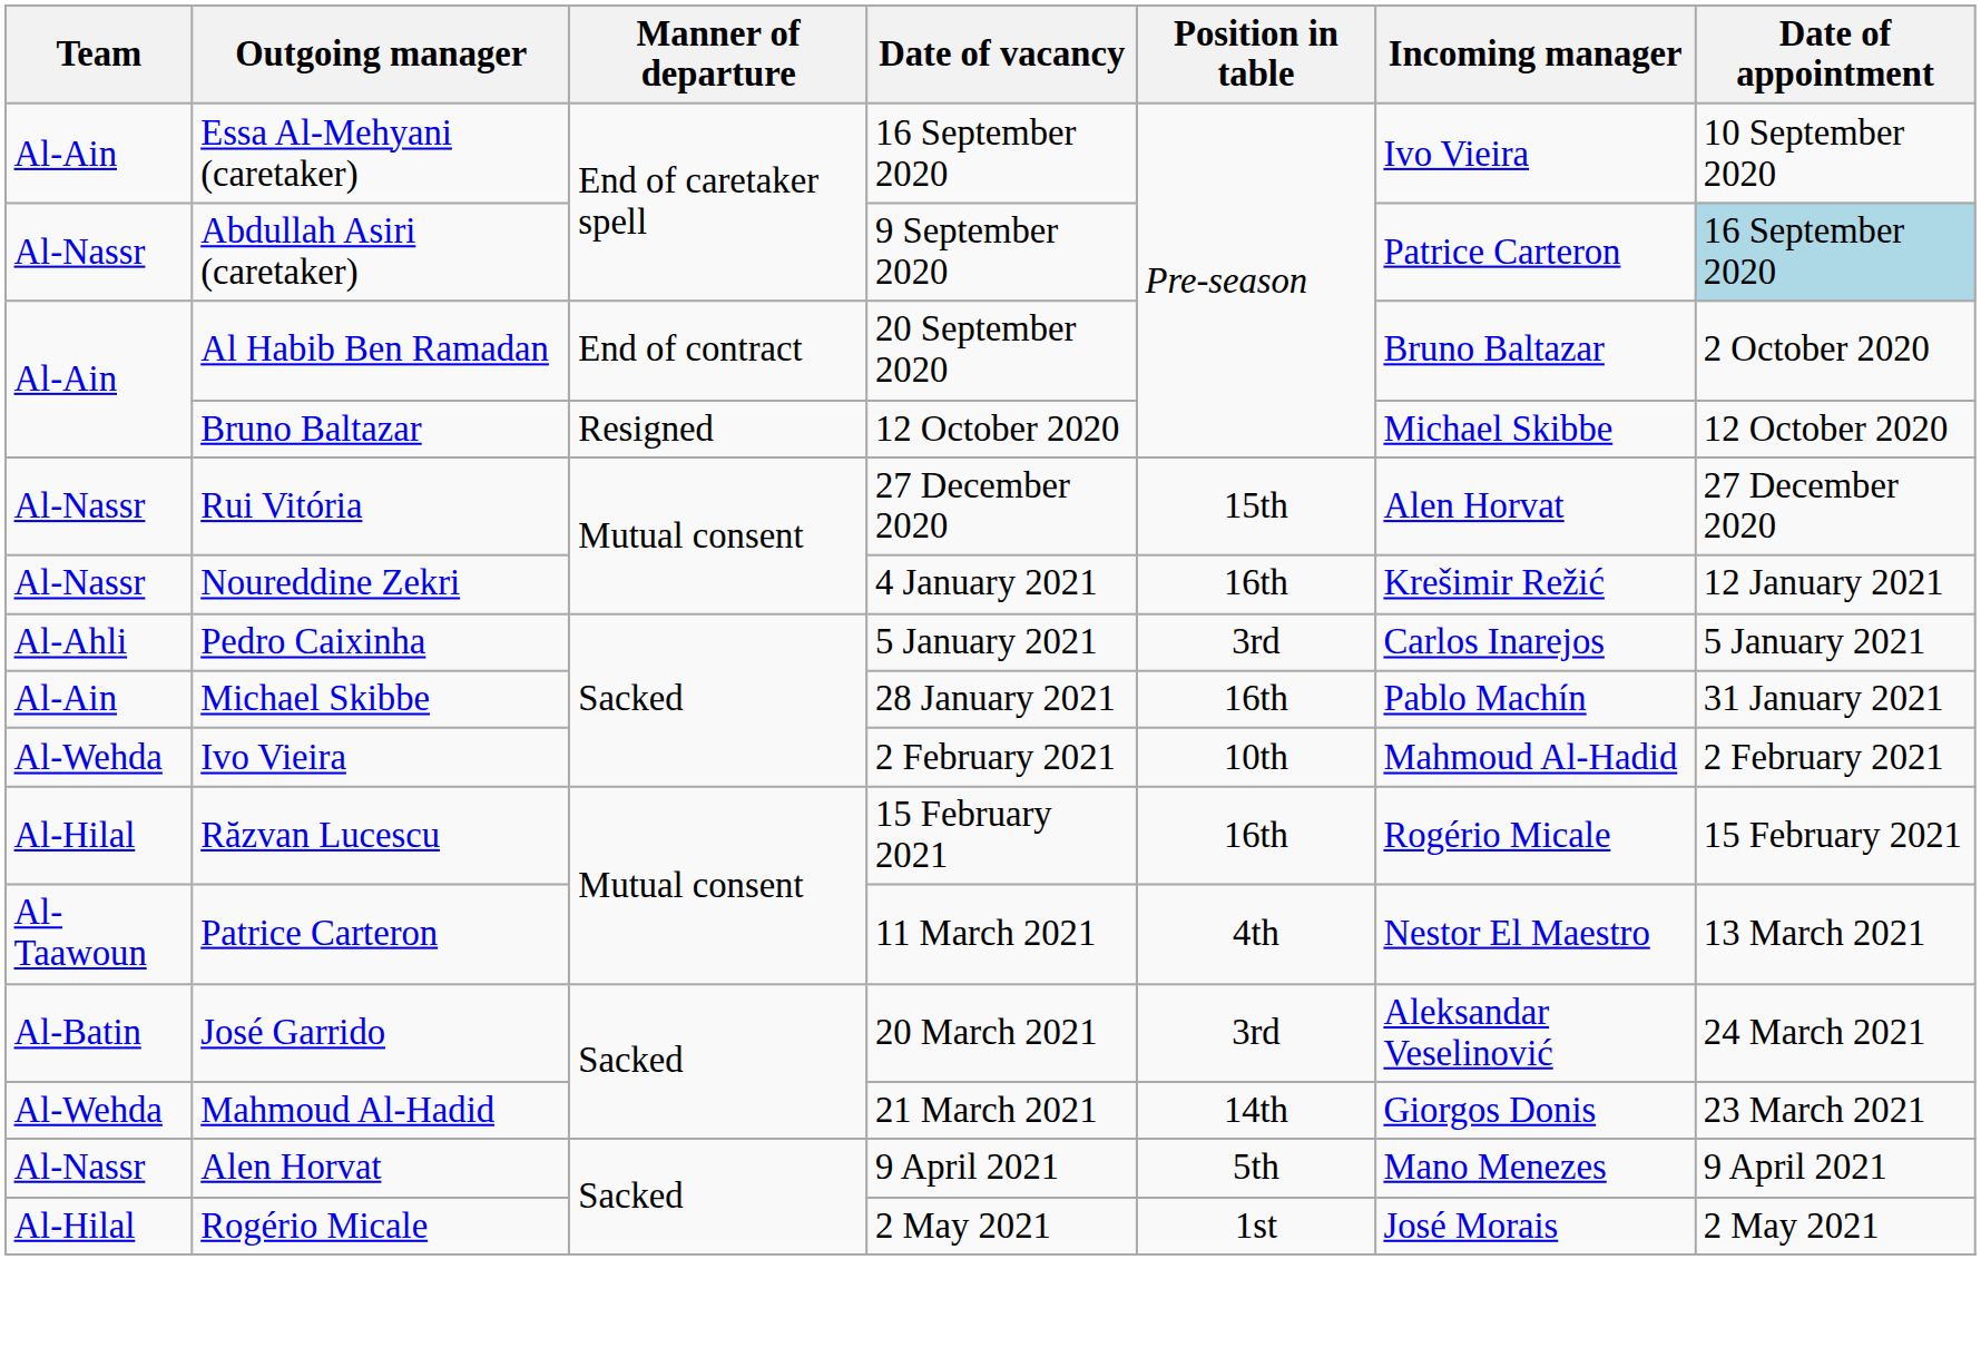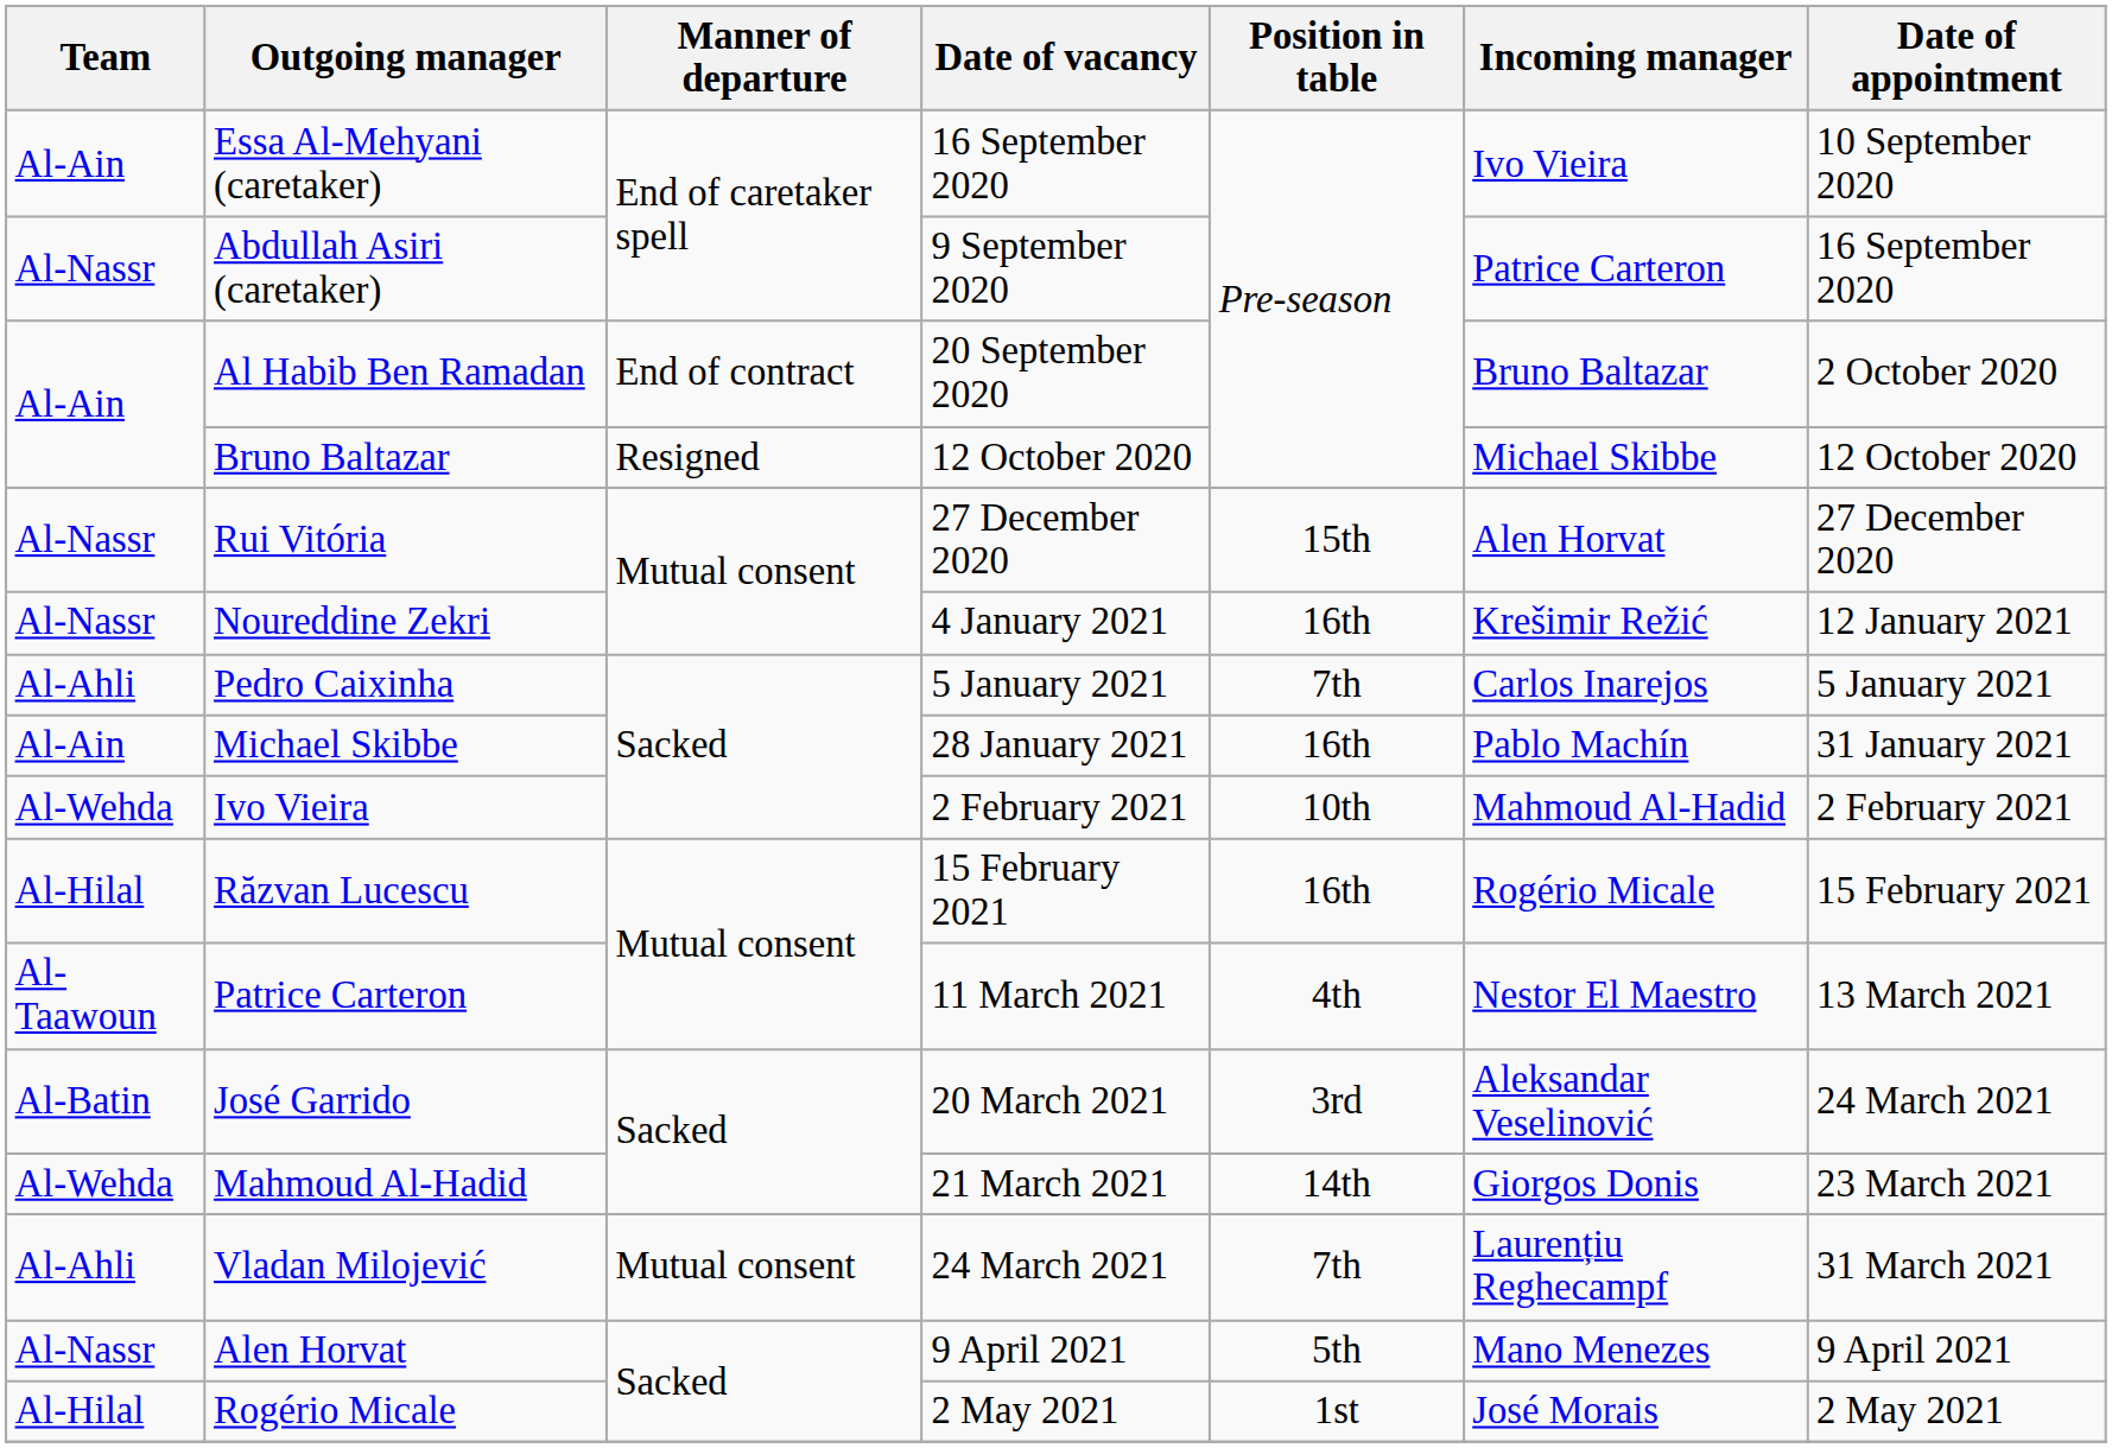 <table class="wikitable sortable">
 <tr>
 <th>Team</th>
 <th>Outgoing manager</th>
 <th>Manner of<br>departure</th>
 <th>Date of vacancy</th>
 <th>Position in table</th>
 <th>Incoming manager</th>
 <th>Date of<br>appointment</th>
 </tr>
 <tr>
 <td><a href='#'>Al-Ain</a></td>
 <td> <a href='#'>Essa Al-Mehyani</a> (caretaker)</td>
 <td rowspan=2>End of caretaker spell</td>
 <td>16 September 2020</td>
 <td rowspan=4><em>Pre-season</em></td>
 <td> <a href='#'>Ivo Vieira</a></td>
 <td>10 September 2020</td>
 </tr>
 <tr>
 <td><a href='#'>Al-Nassr</a></td>
 <td> <a href='#'>Abdullah Asiri</a> (caretaker)</td>
 <td>9 September 2020</td>
 <td> <a href='#'>Patrice Carteron</a></td>
-<td style="background: lightblue;">16 September 2020</td>
+<td>16 September 2020</td>
 </tr>
 <tr>
 <td rowspan=2><a href='#'>Al-Ain</a></td>
 <td> <a href='#'>Al Habib Ben Ramadan</a></td>
 <td>End of contract</td>
 <td>20 September 2020</td>
 <td> <a href='#'>Bruno Baltazar</a></td>
 <td>2 October 2020</td>
 </tr>
 <tr>
 <td> <a href='#'>Bruno Baltazar</a></td>
 <td>Resigned</td>
 <td>12 October 2020</td>
 <td> <a href='#'>Michael Skibbe</a></td>
 <td>12 October 2020</td>
 </tr>
 <tr>
 <td><a href='#'>Al-Nassr</a></td>
 <td> <a href='#'>Rui Vitória</a></td>
 <td rowspan=2>Mutual consent</td>
 <td>27 December 2020</td>
 <td align=center>15th</td>
 <td> <a href='#'>Alen Horvat</a></td>
 <td>27 December 2020</td>
 </tr>
 <tr>
 <td><a href='#'>Al-Nassr</a></td>
 <td> <a href='#'>Noureddine Zekri</a></td>
 <td>4 January 2021</td>
 <td align=center>16th</td>
 <td> <a href='#'>Krešimir Režić</a></td>
 <td>12 January 2021</td>
 </tr>
 <tr>
 <td><a href='#'>Al-Ahli</a></td>
 <td> <a href='#'>Pedro Caixinha</a></td>
 <td rowspan=3>Sacked</td>
 <td>5 January 2021</td>
-<td align=center>3rd</td>
+<td align=center>7th</td>
 <td> <a href='#'>Carlos Inarejos</a></td>
 <td>5 January 2021</td>
 </tr>
 <tr>
 <td><a href='#'>Al-Ain</a></td>
 <td> <a href='#'>Michael Skibbe</a></td>
 <td>28 January 2021</td>
 <td align=center>16th</td>
 <td> <a href='#'>Pablo Machín</a></td>
 <td>31 January 2021</td>
 </tr>
 <tr>
 <td><a href='#'>Al-Wehda</a></td>
 <td> <a href='#'>Ivo Vieira</a></td>
 <td>2 February 2021</td>
 <td align=center>10th</td>
 <td> <a href='#'>Mahmoud Al-Hadid</a></td>
 <td>2 February 2021</td>
 </tr>
 <tr>
 <td><a href='#'>Al-Hilal</a></td>
 <td> <a href='#'>Răzvan Lucescu</a></td>
 <td rowspan=2>Mutual consent</td>
 <td>15 February 2021</td>
 <td align=center>16th</td>
 <td> <a href='#'>Rogério Micale</a></td>
 <td>15 February 2021</td>
 </tr>
 <tr>
 <td><a href='#'>Al-Taawoun</a></td>
 <td> <a href='#'>Patrice Carteron</a></td>
 <td>11 March 2021</td>
 <td align=center>4th</td>
 <td> <a href='#'>Nestor El Maestro</a></td>
 <td>13 March 2021</td>
 </tr>
 <tr>
 <td><a href='#'>Al-Batin</a></td>
 <td> <a href='#'>José Garrido</a></td>
 <td rowspan=2>Sacked</td>
 <td>20 March 2021</td>
 <td align=center>3rd</td>
 <td> <a href='#'>Aleksandar Veselinović</a></td>
 <td>24 March 2021</td>
 </tr>
 <tr>
 <td><a href='#'>Al-Wehda</a></td>
 <td> <a href='#'>Mahmoud Al-Hadid</a></td>
 <td>21 March 2021</td>
 <td align=center>14th</td>
 <td> <a href='#'>Giorgos Donis</a></td>
 <td>23 March 2021</td>
 </tr>
 <tr>
+<td><a href='#'>Al-Ahli</a></td>
+<td> <a href='#'>Vladan Milojević</a></td>
+<td>Mutual consent</td>
+<td>24 March 2021</td>
+<td align=center>7th</td>
+<td> <a href='#'>Laurențiu Reghecampf</a></td>
+<td>31 March 2021</td>
+</tr>
+<tr>
 <td><a href='#'>Al-Nassr</a></td>
 <td> <a href='#'>Alen Horvat</a></td>
 <td rowspan=2>Sacked</td>
 <td>9 April 2021</td>
 <td align=center>5th</td>
 <td> <a href='#'>Mano Menezes</a></td>
 <td>9 April 2021</td>
 </tr>
 <tr>
 <td><a href='#'>Al-Hilal</a></td>
 <td> <a href='#'>Rogério Micale</a></td>
 <td>2 May 2021</td>
 <td align=center>1st</td>
 <td> <a href='#'>José Morais</a></td>
 <td>2 May 2021</td>
 </tr>
 <tr>
 </tr>
 </table>
